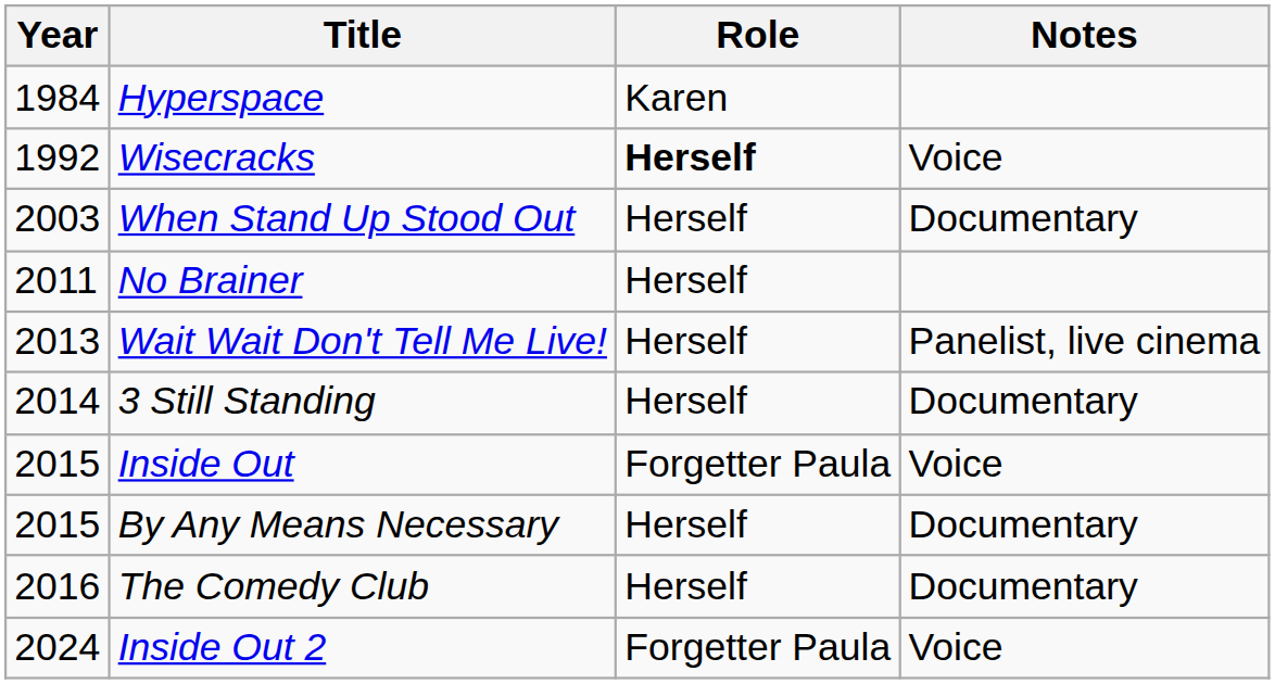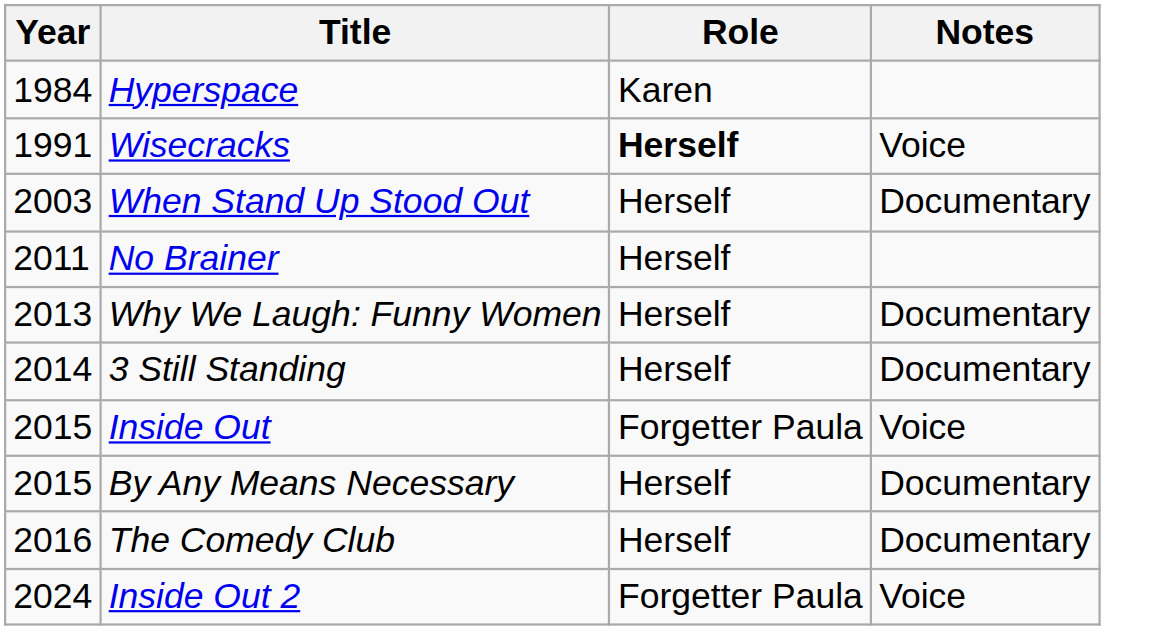 <table class="wikitable">
 <tr>
 <th>Year</th>
 <th>Title</th>
 <th>Role</th>
 <th>Notes</th>
 </tr>
 <tr>
 <td>1984</td>
 <td><em><a href='#'>Hyperspace</a></em></td>
 <td>Karen</td>
 <td></td>
 </tr>
 <tr>
-<td>1992</td>
+<td>1991</td>
 <td><em><a href='#'>Wisecracks</a></em></td>
 <td><strong>Herself</strong></td>
 <td>Voice</td>
 </tr>
 <tr>
 <td>2003</td>
 <td><em><a href='#'>When Stand Up Stood Out</a></em></td>
 <td>Herself</td>
 <td>Documentary</td>
 </tr>
 <tr>
 <td>2011</td>
 <td><em><a href='#'>No Brainer</a></em></td>
 <td>Herself</td>
 <td></td>
 </tr>
 <tr>
 <td>2013</td>
-<td><em><a href='#'>Wait Wait Don't Tell Me Live!</a></em></td>
+<td><em>Why We Laugh: Funny Women</em></td>
 <td>Herself</td>
-<td>Panelist, live cinema</td>
+<td>Documentary</td>
 </tr>
 <tr>
 <td>2014</td>
 <td><em>3 Still Standing</em></td>
 <td>Herself</td>
 <td>Documentary</td>
 </tr>
 <tr>
 <td>2015</td>
 <td><em><a href='#'>Inside Out</a></em></td>
 <td>Forgetter Paula</td>
 <td>Voice</td>
 </tr>
 <tr>
 <td>2015</td>
 <td><em>By Any Means Necessary</em></td>
 <td>Herself</td>
 <td>Documentary</td>
 </tr>
 <tr>
 <td>2016</td>
 <td><em>The Comedy Club</em></td>
 <td>Herself</td>
 <td>Documentary</td>
 </tr>
 <tr>
 <td>2024</td>
 <td><em> <a href='#'>Inside Out 2</a>  </em></td>
 <td>Forgetter Paula</td>
 <td>Voice</td>
 </tr>
 </table>
